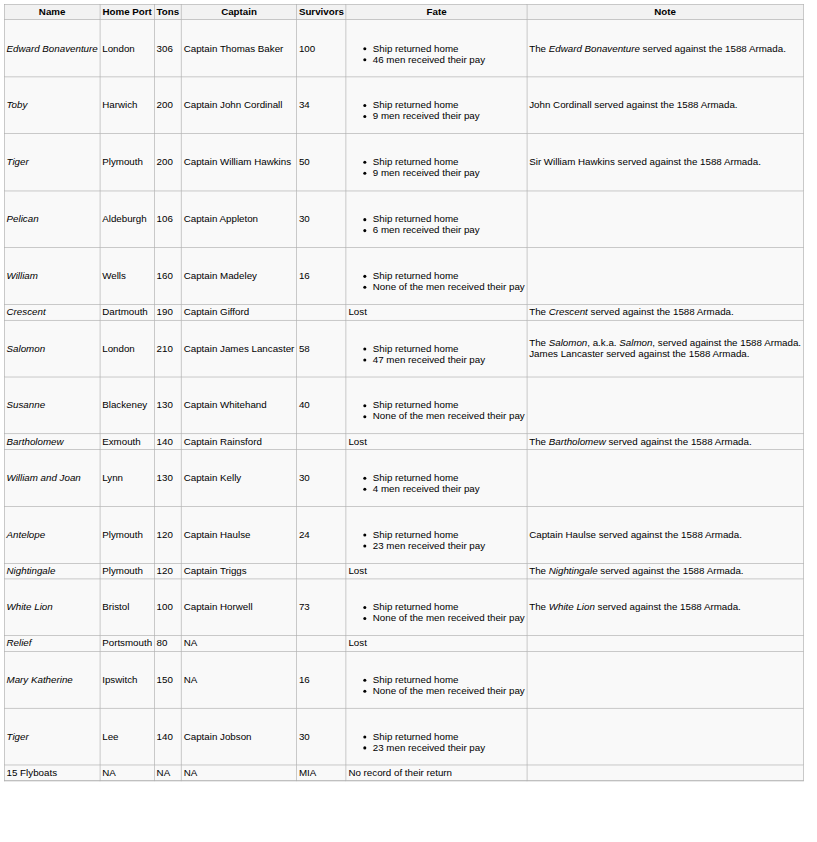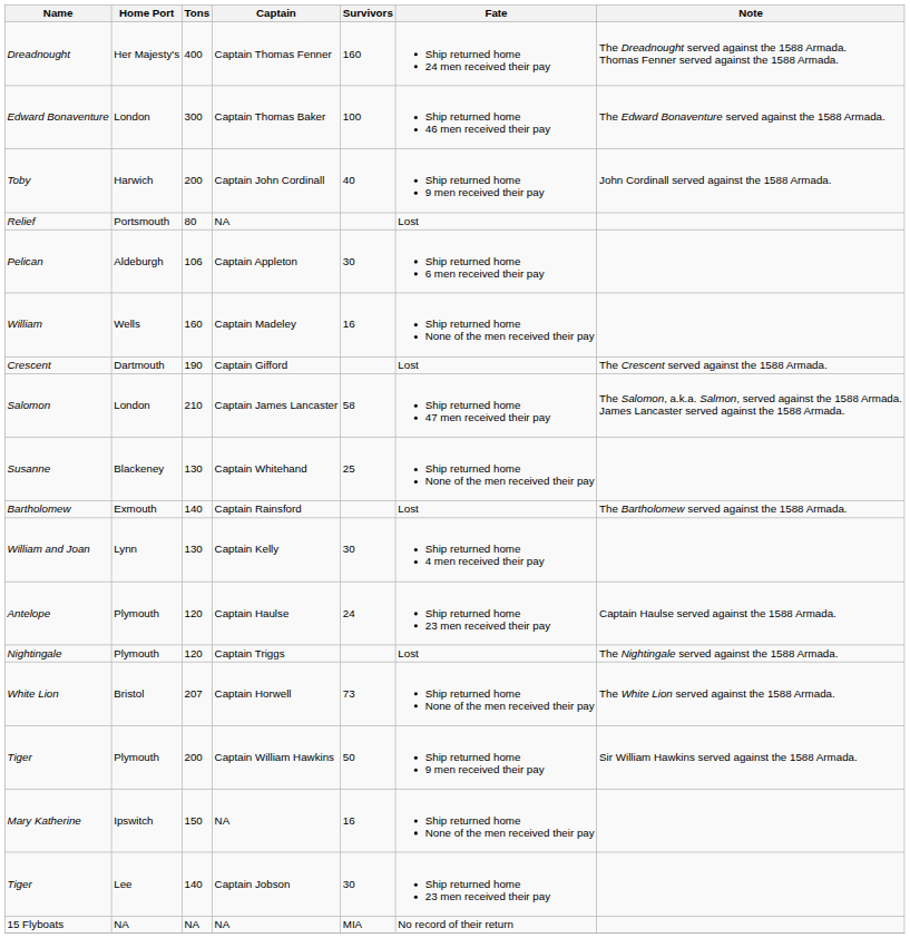 <table class="wikitable">
 <tr>
 <th>Name</th>
 <th>Home Port</th>
 <th>Tons</th>
 <th>Captain</th>
 <th>Survivors</th>
 <th>Fate</th>
 <th>Note</th>
 </tr>
 <tr>
+<td><em>Dreadnought</em></td>
+<td>Her Majesty's</td>
+<td>400</td>
+<td>Captain Thomas Fenner</td>
+<td>160</td>
+<td><br><ul><li>Ship returned home</li><li>24 men received their pay</li></ul></td>
+<td>The <em>Dreadnought</em> served against the 1588 Armada.<br>Thomas Fenner served against the 1588 Armada.</td>
+</tr>
+<tr>
 <td><em>Edward Bonaventure</em></td>
 <td>London</td>
-<td>306</td>
+<td>300</td>
 <td>Captain Thomas Baker</td>
 <td>100</td>
 <td><br><ul><li>Ship returned home</li><li>46 men received their pay</li></ul></td>
 <td>The <em>Edward Bonaventure</em> served against the 1588 Armada.</td>
 </tr>
 <tr>
 <td><em>Toby</em></td>
 <td>Harwich</td>
 <td>200</td>
 <td>Captain John Cordinall</td>
-<td>34</td>
+<td>40</td>
 <td><br><ul><li>Ship returned home</li><li>9 men received their pay</li></ul></td>
 <td>John Cordinall served against the 1588 Armada.</td>
 </tr>
 <tr>
-<td><em>Tiger</em></td>
-<td>Plymouth</td>
-<td>200</td>
-<td>Captain William Hawkins</td>
-<td>50</td>
-<td><br><ul><li>Ship returned home</li><li>9 men received their pay</li></ul></td>
-<td>Sir William Hawkins served against the 1588 Armada.</td>
+<td><em>Relief</em></td>
+<td>Portsmouth</td>
+<td>80</td>
+<td>NA</td>
+<td></td>
+<td>Lost</td>
+<td></td>
 </tr>
 <tr>
 <td><em>Pelican</em></td>
 <td>Aldeburgh</td>
 <td>106</td>
 <td>Captain Appleton</td>
 <td>30</td>
 <td><br><ul><li>Ship returned home</li><li>6 men received their pay</li></ul></td>
 <td></td>
 </tr>
 <tr>
 <td><em>William</em></td>
 <td>Wells</td>
 <td>160</td>
 <td>Captain Madeley</td>
 <td>16</td>
 <td><br><ul><li>Ship returned home</li><li>None of the men received their pay</li></ul></td>
 <td></td>
 </tr>
 <tr>
 <td><em>Crescent</em></td>
 <td>Dartmouth</td>
 <td>190</td>
 <td>Captain Gifford</td>
 <td></td>
 <td>Lost</td>
 <td>The <em>Crescent</em> served against the 1588 Armada.</td>
 </tr>
 <tr>
 <td><em>Salomon</em></td>
 <td>London</td>
 <td>210</td>
 <td>Captain James Lancaster</td>
 <td>58</td>
 <td><br><ul><li>Ship returned home</li><li>47 men received their pay</li></ul></td>
 <td>The <em>Salomon</em>, a.k.a. <em>Salmon</em>, served against the 1588 Armada.<br>James Lancaster served against the 1588 Armada.</td>
 </tr>
 <tr>
 <td><em>Susanne</em></td>
 <td>Blackeney</td>
 <td>130</td>
 <td>Captain Whitehand</td>
-<td>40</td>
+<td>25</td>
 <td><br><ul><li>Ship returned home</li><li>None of the men received their pay</li></ul></td>
 <td></td>
 </tr>
 <tr>
 <td><em>Bartholomew</em></td>
 <td>Exmouth</td>
 <td>140</td>
 <td>Captain Rainsford</td>
 <td></td>
 <td>Lost</td>
 <td>The <em>Bartholomew</em> served against the 1588 Armada.</td>
 </tr>
 <tr>
 <td><em>William and Joan</em></td>
 <td>Lynn</td>
 <td>130</td>
 <td>Captain Kelly</td>
 <td>30</td>
 <td><br><ul><li>Ship returned home</li><li>4 men received their pay</li></ul></td>
 <td></td>
 </tr>
 <tr>
 <td><em>Antelope</em></td>
 <td>Plymouth</td>
 <td>120</td>
 <td>Captain Haulse</td>
 <td>24</td>
 <td><br><ul><li>Ship returned home</li><li>23 men received their pay</li></ul></td>
 <td>Captain Haulse served against the 1588 Armada.</td>
 </tr>
 <tr>
 <td><em>Nightingale</em></td>
 <td>Plymouth</td>
 <td>120</td>
 <td>Captain Triggs</td>
 <td></td>
 <td>Lost</td>
 <td>The <em>Nightingale</em> served against the 1588 Armada.</td>
 </tr>
 <tr>
 <td><em>White Lion</em></td>
 <td>Bristol</td>
-<td>100</td>
+<td>207</td>
 <td>Captain Horwell</td>
 <td>73</td>
 <td><br><ul><li>Ship returned home</li><li>None of the men received their pay</li></ul></td>
 <td>The <em>White Lion</em> served against the 1588 Armada.</td>
 </tr>
 <tr>
-<td><em>Relief</em></td>
-<td>Portsmouth</td>
-<td>80</td>
-<td>NA</td>
-<td></td>
-<td>Lost</td>
-<td></td>
+<td><em>Tiger</em></td>
+<td>Plymouth</td>
+<td>200</td>
+<td>Captain William Hawkins</td>
+<td>50</td>
+<td><br><ul><li>Ship returned home</li><li>9 men received their pay</li></ul></td>
+<td>Sir William Hawkins served against the 1588 Armada.</td>
 </tr>
 <tr>
 <td><em>Mary Katherine</em></td>
 <td>Ipswitch</td>
 <td>150</td>
 <td>NA</td>
 <td>16</td>
 <td><br><ul><li>Ship returned home</li><li>None of the men received their pay</li></ul></td>
 <td></td>
 </tr>
 <tr>
 <td><em>Tiger</em></td>
 <td>Lee</td>
 <td>140</td>
 <td>Captain Jobson</td>
 <td>30</td>
 <td><br><ul><li>Ship returned home</li><li>23 men received their pay</li></ul></td>
 <td></td>
 </tr>
 <tr>
 <td>15 Flyboats</td>
 <td>NA</td>
 <td>NA</td>
 <td>NA</td>
 <td>MIA</td>
 <td>No record of their return</td>
 <td></td>
 </tr>
 <tr>
 </tr>
 </table>
